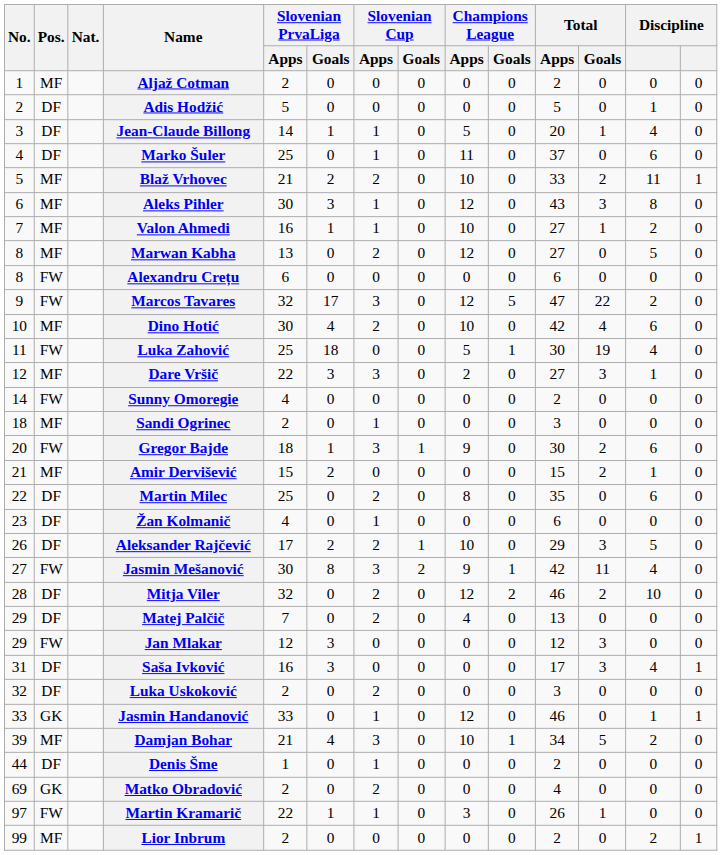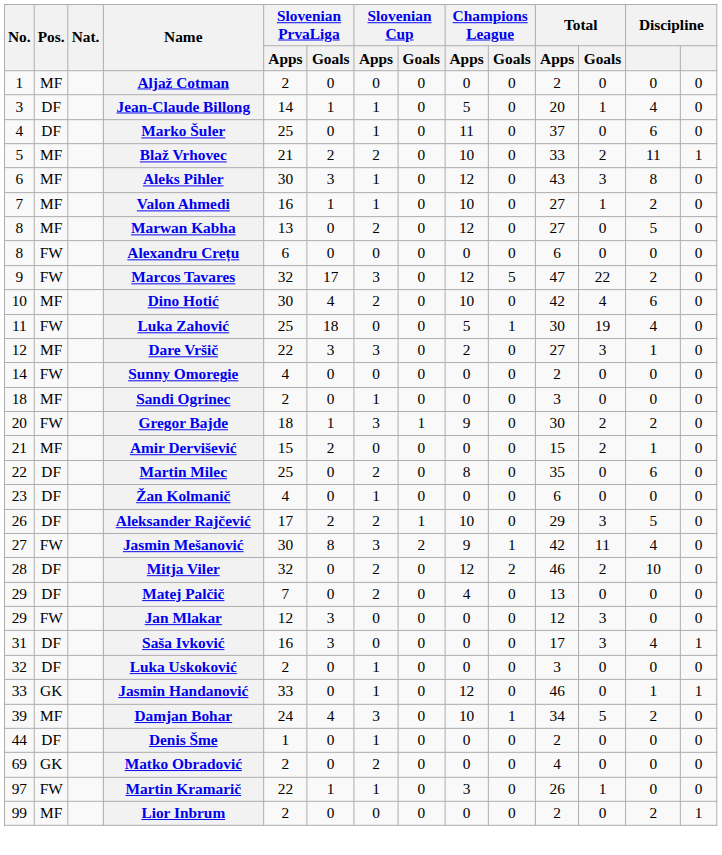 <table class="wikitable plainrowheaders" style="text-align:center">
 <tr>
 <th rowspan="2">No.</th>
 <th rowspan="2">Pos.</th>
 <th rowspan="2">Nat.</th>
 <th rowspan="2" width="160">Name</th>
 <th colspan="2" width="87"><a href='#'>Slovenian PrvaLiga</a></th>
 <th colspan="2" width="87"><a href='#'>Slovenian Cup</a></th>
 <th colspan="2" width="87"><a href='#'>Champions League</a></th>
 <th colspan="2" width="87">Total</th>
 <th colspan="2" width="87">Discipline</th>
 </tr>
 <tr>
 <th>Apps</th>
 <th>Goals</th>
 <th>Apps</th>
 <th>Goals</th>
 <th>Apps</th>
 <th>Goals</th>
 <th>Apps</th>
 <th>Goals</th>
 <th></th>
 <th></th>
 </tr>
 <tr>
 <td>1</td>
 <td>MF</td>
 <td></td>
 <th scope="row"><a href='#'>Aljaž Cotman</a></th>
 <td>2</td>
 <td>0</td>
 <td>0</td>
 <td>0</td>
 <td>0</td>
 <td>0</td>
 <td>2</td>
 <td>0</td>
 <td>0</td>
-<td>0</td>
-</tr>
-<tr>
-<td>2</td>
-<td>DF</td>
-<td></td>
-<th scope="row"><a href='#'>Adis Hodžić</a></th>
-<td>5</td>
-<td>0</td>
-<td>0</td>
-<td>0</td>
-<td>0</td>
-<td>0</td>
-<td>5</td>
-<td>0</td>
-<td>1</td>
 <td>0</td>
 </tr>
 <tr>
 <td>3</td>
 <td>DF</td>
 <td></td>
 <th scope="row"><a href='#'>Jean-Claude Billong</a></th>
 <td>14</td>
 <td>1</td>
 <td>1</td>
 <td>0</td>
 <td>5</td>
 <td>0</td>
 <td>20</td>
 <td>1</td>
 <td>4</td>
 <td>0</td>
 </tr>
 <tr>
 <td>4</td>
 <td>DF</td>
 <td></td>
 <th scope="row"><a href='#'>Marko Šuler</a></th>
 <td>25</td>
 <td>0</td>
 <td>1</td>
 <td>0</td>
 <td>11</td>
 <td>0</td>
 <td>37</td>
 <td>0</td>
 <td>6</td>
 <td>0</td>
 </tr>
 <tr>
 <td>5</td>
 <td>MF</td>
 <td></td>
 <th scope="row"><a href='#'>Blaž Vrhovec</a></th>
 <td>21</td>
 <td>2</td>
 <td>2</td>
 <td>0</td>
 <td>10</td>
 <td>0</td>
 <td>33</td>
 <td>2</td>
 <td>11</td>
 <td>1</td>
 </tr>
 <tr>
 <td>6</td>
 <td>MF</td>
 <td></td>
 <th scope="row"><a href='#'>Aleks Pihler</a></th>
 <td>30</td>
 <td>3</td>
 <td>1</td>
 <td>0</td>
 <td>12</td>
 <td>0</td>
 <td>43</td>
 <td>3</td>
 <td>8</td>
 <td>0</td>
 </tr>
 <tr>
 <td>7</td>
 <td>MF</td>
 <td></td>
 <th scope="row"><a href='#'>Valon Ahmedi</a></th>
 <td>16</td>
 <td>1</td>
 <td>1</td>
 <td>0</td>
 <td>10</td>
 <td>0</td>
 <td>27</td>
 <td>1</td>
 <td>2</td>
 <td>0</td>
 </tr>
 <tr>
 <td>8</td>
 <td>MF</td>
 <td></td>
 <th scope="row"><a href='#'>Marwan Kabha</a></th>
 <td>13</td>
 <td>0</td>
 <td>2</td>
 <td>0</td>
 <td>12</td>
 <td>0</td>
 <td>27</td>
 <td>0</td>
 <td>5</td>
 <td>0</td>
 </tr>
 <tr>
 <td>8</td>
 <td>FW</td>
 <td></td>
 <th scope="row"><a href='#'>Alexandru Crețu</a></th>
 <td>6</td>
 <td>0</td>
 <td>0</td>
 <td>0</td>
 <td>0</td>
 <td>0</td>
 <td>6</td>
 <td>0</td>
 <td>0</td>
 <td>0</td>
 </tr>
 <tr>
 <td>9</td>
 <td>FW</td>
 <td></td>
 <th scope="row"><a href='#'>Marcos Tavares</a></th>
 <td>32</td>
 <td>17</td>
 <td>3</td>
 <td>0</td>
 <td>12</td>
 <td>5</td>
 <td>47</td>
 <td>22</td>
 <td>2</td>
 <td>0</td>
 </tr>
 <tr>
 <td>10</td>
 <td>MF</td>
 <td></td>
 <th scope="row"><a href='#'>Dino Hotić</a></th>
 <td>30</td>
 <td>4</td>
 <td>2</td>
 <td>0</td>
 <td>10</td>
 <td>0</td>
 <td>42</td>
 <td>4</td>
 <td>6</td>
 <td>0</td>
 </tr>
 <tr>
 <td>11</td>
 <td>FW</td>
 <td></td>
 <th scope="row"><a href='#'>Luka Zahović</a></th>
 <td>25</td>
 <td>18</td>
 <td>0</td>
 <td>0</td>
 <td>5</td>
 <td>1</td>
 <td>30</td>
 <td>19</td>
 <td>4</td>
 <td>0</td>
 </tr>
 <tr>
 <td>12</td>
 <td>MF</td>
 <td></td>
 <th scope="row"><a href='#'>Dare Vršič</a></th>
 <td>22</td>
 <td>3</td>
 <td>3</td>
 <td>0</td>
 <td>2</td>
 <td>0</td>
 <td>27</td>
 <td>3</td>
 <td>1</td>
 <td>0</td>
 </tr>
 <tr>
 <td>14</td>
 <td>FW</td>
 <td></td>
 <th scope="row"><a href='#'>Sunny Omoregie</a></th>
 <td>4</td>
 <td>0</td>
 <td>0</td>
 <td>0</td>
 <td>0</td>
 <td>0</td>
 <td>2</td>
 <td>0</td>
 <td>0</td>
 <td>0</td>
 </tr>
 <tr>
 <td>18</td>
 <td>MF</td>
 <td></td>
 <th scope="row"><a href='#'>Sandi Ogrinec</a></th>
 <td>2</td>
 <td>0</td>
 <td>1</td>
 <td>0</td>
 <td>0</td>
 <td>0</td>
 <td>3</td>
 <td>0</td>
 <td>0</td>
 <td>0</td>
 </tr>
 <tr>
 <td>20</td>
 <td>FW</td>
 <td></td>
 <th scope="row"><a href='#'>Gregor Bajde</a></th>
 <td>18</td>
 <td>1</td>
 <td>3</td>
 <td>1</td>
 <td>9</td>
 <td>0</td>
 <td>30</td>
 <td>2</td>
-<td>6</td>
+<td>2</td>
 <td>0</td>
 </tr>
 <tr>
 <td>21</td>
 <td>MF</td>
 <td></td>
 <th scope="row"><a href='#'>Amir Dervišević</a></th>
 <td>15</td>
 <td>2</td>
 <td>0</td>
 <td>0</td>
 <td>0</td>
 <td>0</td>
 <td>15</td>
 <td>2</td>
 <td>1</td>
 <td>0</td>
 </tr>
 <tr>
 <td>22</td>
 <td>DF</td>
 <td></td>
 <th scope="row"><a href='#'>Martin Milec</a></th>
 <td>25</td>
 <td>0</td>
 <td>2</td>
 <td>0</td>
 <td>8</td>
 <td>0</td>
 <td>35</td>
 <td>0</td>
 <td>6</td>
 <td>0</td>
 </tr>
 <tr>
 <td>23</td>
 <td>DF</td>
 <td></td>
 <th scope="row"><a href='#'>Žan Kolmanič</a></th>
 <td>4</td>
 <td>0</td>
 <td>1</td>
 <td>0</td>
 <td>0</td>
 <td>0</td>
 <td>6</td>
 <td>0</td>
 <td>0</td>
 <td>0</td>
 </tr>
 <tr>
 <td>26</td>
 <td>DF</td>
 <td></td>
 <th scope="row"><a href='#'>Aleksander Rajčević</a></th>
 <td>17</td>
 <td>2</td>
 <td>2</td>
 <td>1</td>
 <td>10</td>
 <td>0</td>
 <td>29</td>
 <td>3</td>
 <td>5</td>
 <td>0</td>
 </tr>
 <tr>
 <td>27</td>
 <td>FW</td>
 <td></td>
 <th scope="row"><a href='#'>Jasmin Mešanović</a></th>
 <td>30</td>
 <td>8</td>
 <td>3</td>
 <td>2</td>
 <td>9</td>
 <td>1</td>
 <td>42</td>
 <td>11</td>
 <td>4</td>
 <td>0</td>
 </tr>
 <tr>
 <td>28</td>
 <td>DF</td>
 <td></td>
 <th scope="row"><a href='#'>Mitja Viler</a></th>
 <td>32</td>
 <td>0</td>
 <td>2</td>
 <td>0</td>
 <td>12</td>
 <td>2</td>
 <td>46</td>
 <td>2</td>
 <td>10</td>
 <td>0</td>
 </tr>
 <tr>
 <td>29</td>
 <td>DF</td>
 <td></td>
 <th scope="row"><a href='#'>Matej Palčič</a></th>
 <td>7</td>
 <td>0</td>
 <td>2</td>
 <td>0</td>
 <td>4</td>
 <td>0</td>
 <td>13</td>
 <td>0</td>
 <td>0</td>
 <td>0</td>
 </tr>
 <tr>
 <td>29</td>
 <td>FW</td>
 <td></td>
 <th scope="row"><a href='#'>Jan Mlakar</a></th>
 <td>12</td>
 <td>3</td>
 <td>0</td>
 <td>0</td>
 <td>0</td>
 <td>0</td>
 <td>12</td>
 <td>3</td>
 <td>0</td>
 <td>0</td>
 </tr>
 <tr>
 <td>31</td>
 <td>DF</td>
 <td></td>
 <th scope="row"><a href='#'>Saša Ivković</a></th>
 <td>16</td>
 <td>3</td>
 <td>0</td>
 <td>0</td>
 <td>0</td>
 <td>0</td>
 <td>17</td>
 <td>3</td>
 <td>4</td>
 <td>1</td>
 </tr>
 <tr>
 <td>32</td>
 <td>DF</td>
 <td></td>
 <th scope="row"><a href='#'>Luka Uskoković</a></th>
 <td>2</td>
 <td>0</td>
-<td>2</td>
+<td>1</td>
 <td>0</td>
 <td>0</td>
 <td>0</td>
 <td>3</td>
 <td>0</td>
 <td>0</td>
 <td>0</td>
 </tr>
 <tr>
 <td>33</td>
 <td>GK</td>
 <td></td>
 <th scope="row"><a href='#'>Jasmin Handanović</a></th>
 <td>33</td>
 <td>0</td>
 <td>1</td>
 <td>0</td>
 <td>12</td>
 <td>0</td>
 <td>46</td>
 <td>0</td>
 <td>1</td>
 <td>1</td>
 </tr>
 <tr>
 <td>39</td>
 <td>MF</td>
 <td></td>
 <th scope="row"><a href='#'>Damjan Bohar</a></th>
-<td>21</td>
+<td>24</td>
 <td>4</td>
 <td>3</td>
 <td>0</td>
 <td>10</td>
 <td>1</td>
 <td>34</td>
 <td>5</td>
 <td>2</td>
 <td>0</td>
 </tr>
 <tr>
 <td>44</td>
 <td>DF</td>
 <td></td>
 <th scope="row"><a href='#'>Denis Šme</a></th>
 <td>1</td>
 <td>0</td>
 <td>1</td>
 <td>0</td>
 <td>0</td>
 <td>0</td>
 <td>2</td>
 <td>0</td>
 <td>0</td>
 <td>0</td>
 </tr>
 <tr>
 <td>69</td>
 <td>GK</td>
 <td></td>
 <th scope="row"><a href='#'>Matko Obradović</a></th>
 <td>2</td>
 <td>0</td>
 <td>2</td>
 <td>0</td>
 <td>0</td>
 <td>0</td>
 <td>4</td>
 <td>0</td>
 <td>0</td>
 <td>0</td>
 </tr>
 <tr>
 <td>97</td>
 <td>FW</td>
 <td></td>
 <th scope="row"><a href='#'>Martin Kramarič</a></th>
 <td>22</td>
 <td>1</td>
 <td>1</td>
 <td>0</td>
 <td>3</td>
 <td>0</td>
 <td>26</td>
 <td>1</td>
 <td>0</td>
 <td>0</td>
 </tr>
 <tr>
 <td>99</td>
 <td>MF</td>
 <td></td>
 <th scope="row"><a href='#'>Lior Inbrum</a></th>
 <td>2</td>
 <td>0</td>
 <td>0</td>
 <td>0</td>
 <td>0</td>
 <td>0</td>
 <td>2</td>
 <td>0</td>
 <td>2</td>
 <td>1</td>
 </tr>
 </table>
